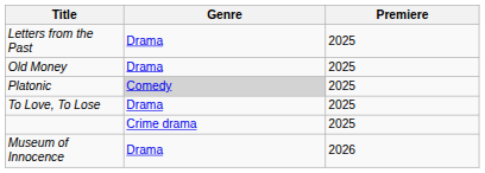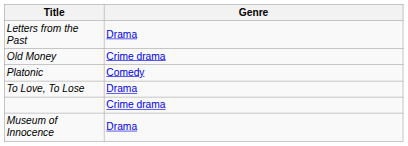 <table class="wikitable sortable" style="width:100%;">
 <tr>
 <th scope="col" style="width:25%;">Title</th>
 <th>Genre</th>
-<th data-sort-type="date">Premiere</th>
 </tr>
 <tr>
 <td><em>Letters from the Past</em></td>
 <td><a href='#'>Drama</a></td>
-<td>2025</td>
 </tr>
 <tr>
 <td><em>Old Money</em></td>
-<td><a href='#'>Drama</a></td>
-<td>2025</td>
+<td><a href='#'>Crime drama</a></td>
 </tr>
 <tr>
 <td><em>Platonic</em></td>
-<td style="background: lightgrey;"><a href='#'>Comedy</a></td>
-<td>2025</td>
+<td><a href='#'>Comedy</a></td>
 </tr>
 <tr>
 <td><em>To Love, To Lose</em></td>
 <td><a href='#'>Drama</a></td>
-<td>2025</td>
 </tr>
 <tr>
 <td><em></em></td>
 <td><a href='#'>Crime drama</a></td>
-<td>2025</td>
 </tr>
 <tr>
 <td><em>Museum of Innocence</em></td>
 <td><a href='#'>Drama</a></td>
-<td>2026</td>
 </tr>
 </table>
